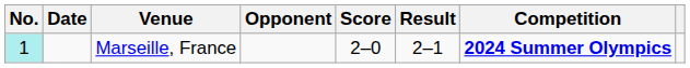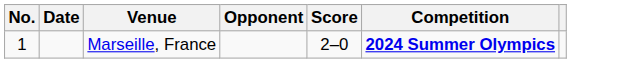 <table class="wikitable sortable">
 <tr>
 <th scope="col">No.</th>
 <th scope="col">Date</th>
 <th scope="col">Venue</th>
 <th scope="col">Opponent</th>
 <th scope="col">Score</th>
-<th scope="col">Result</th>
 <th scope="col">Competition</th>
 <th scope="col" class="unsortable"></th>
 </tr>
 <tr>
-<td style="background: paleturquoise; text-align:center">1</td>
+<td style="text-align:center">1</td>
 <td></td>
 <td><a href='#'>Marseille</a>, France</td>
 <td></td>
 <td style="text-align:center">2–0</td>
-<td style="text-align:center">2–1</td>
 <td><strong><a href='#'>2024 Summer Olympics</a></strong></td>
 <td></td>
 </tr>
 </table>
